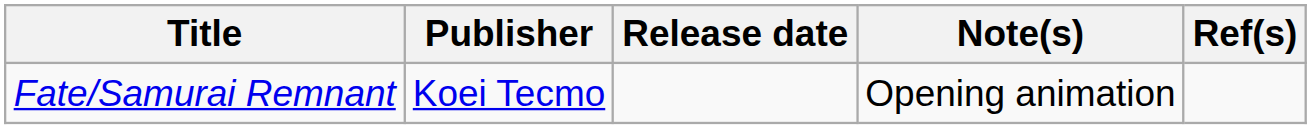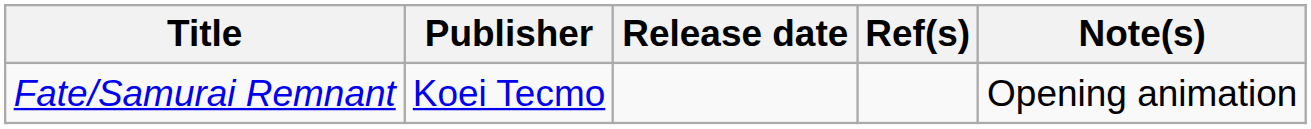 <table class="wikitable sortable">
 <tr>
 <th scope="col">Title</th>
 <th scope="col">Publisher</th>
 <th scope="col">Release date</th>
+<th scope="col" class="unsortable">Ref(s)</th>
 <th scope="col" class="unsortable">Note(s)</th>
-<th scope="col" class="unsortable">Ref(s)</th>
 </tr>
 <tr>
 <td><em><a href='#'>Fate/Samurai Remnant</a></em></td>
 <td><a href='#'>Koei Tecmo</a></td>
 <td></td>
+<td style="text-align:center"></td>
 <td>Opening animation</td>
-<td style="text-align:center"></td>
 </tr>
 </table>
